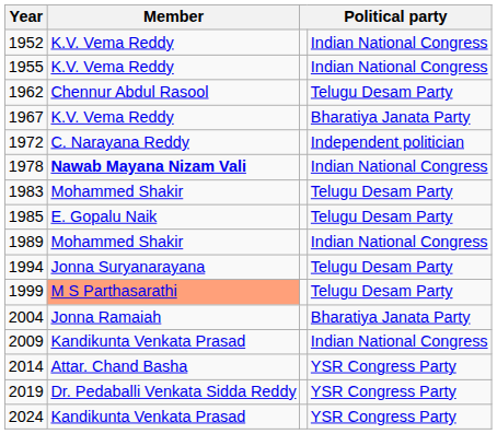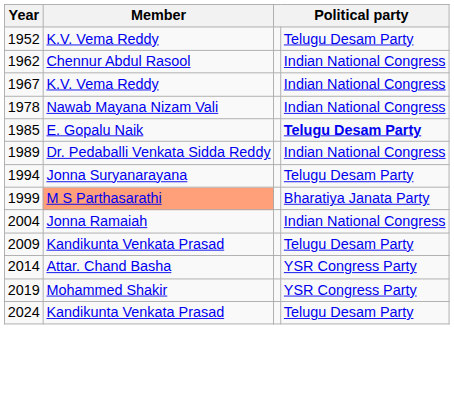 <table class="wikitable sortable">
 <tr>
 <th>Year</th>
 <th>Member</th>
 <th colspan="2">Political party</th>
 </tr>
 <tr>
 <td>1952</td>
 <td><a href='#'>K.V. Vema Reddy</a></td>
 <td></td>
+<td><a href='#'>Telugu Desam Party</a></td>
+</tr>
+<tr>
+<td>1962</td>
+<td><a href='#'>Chennur Abdul Rasool</a></td>
+<td></td>
 <td><a href='#'>Indian National Congress</a></td>
 </tr>
 <tr>
-<td>1955</td>
+<td>1967</td>
 <td><a href='#'>K.V. Vema Reddy</a></td>
 <td></td>
 <td><a href='#'>Indian National Congress</a></td>
 </tr>
 <tr>
-<td>1962</td>
-<td><a href='#'>Chennur Abdul Rasool</a></td>
-<td></td>
-<td><a href='#'>Telugu Desam Party</a></td>
-</tr>
-<tr>
-<td>1967</td>
-<td><a href='#'>K.V. Vema Reddy</a></td>
-<td></td>
-<td><a href='#'>Bharatiya Janata Party</a></td>
-</tr>
-<tr>
-<td>1972</td>
-<td><a href='#'>C. Narayana Reddy</a></td>
-<td></td>
-<td><a href='#'>Independent politician</a></td>
-</tr>
-<tr>
 <td>1978</td>
-<td><strong><a href='#'>Nawab Mayana Nizam Vali</a></strong></td>
+<td><a href='#'>Nawab Mayana Nizam Vali</a></td>
 <td></td>
 <td><a href='#'>Indian National Congress</a></td>
-</tr>
-<tr>
-<td>1983</td>
-<td><a href='#'>Mohammed Shakir</a></td>
-<td></td>
-<td><a href='#'>Telugu Desam Party</a></td>
 </tr>
 <tr>
 <td>1985</td>
 <td><a href='#'>E. Gopalu Naik</a></td>
 <td></td>
-<td><a href='#'>Telugu Desam Party</a></td>
+<td><strong><a href='#'>Telugu Desam Party</a></strong></td>
 </tr>
 <tr>
 <td>1989</td>
-<td><a href='#'>Mohammed Shakir</a></td>
+<td><a href='#'>Dr. Pedaballi Venkata Sidda Reddy</a></td>
 <td></td>
 <td><a href='#'>Indian National Congress</a></td>
 </tr>
 <tr>
 <td>1994</td>
 <td><a href='#'>Jonna Suryanarayana</a></td>
 <td></td>
 <td><a href='#'>Telugu Desam Party</a></td>
 </tr>
 <tr>
 <td>1999</td>
 <td style="background: lightsalmon;"><a href='#'>M S Parthasarathi</a></td>
 <td></td>
-<td><a href='#'>Telugu Desam Party</a></td>
+<td><a href='#'>Bharatiya Janata Party</a></td>
 </tr>
 <tr>
 <td>2004</td>
 <td><a href='#'>Jonna Ramaiah</a></td>
 <td></td>
-<td><a href='#'>Bharatiya Janata Party</a></td>
+<td><a href='#'>Indian National Congress</a></td>
 </tr>
 <tr>
 <td>2009</td>
 <td><a href='#'>Kandikunta Venkata Prasad</a></td>
 <td></td>
-<td><a href='#'>Indian National Congress</a></td>
+<td><a href='#'>Telugu Desam Party</a></td>
 </tr>
 <tr>
 <td>2014</td>
 <td><a href='#'>Attar. Chand Basha</a></td>
 <td></td>
 <td><a href='#'>YSR Congress Party</a></td>
 </tr>
 <tr>
 <td>2019</td>
-<td><a href='#'>Dr. Pedaballi Venkata Sidda Reddy</a></td>
+<td><a href='#'>Mohammed Shakir</a></td>
 <td></td>
 <td><a href='#'>YSR Congress Party</a></td>
 </tr>
 <tr>
 <td>2024</td>
 <td><a href='#'>Kandikunta Venkata Prasad</a></td>
 <td></td>
-<td><a href='#'>YSR Congress Party</a></td>
+<td><a href='#'>Telugu Desam Party</a></td>
 </tr>
 </table>
